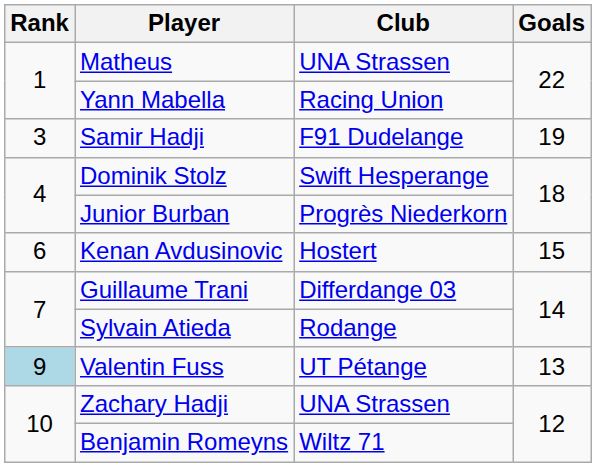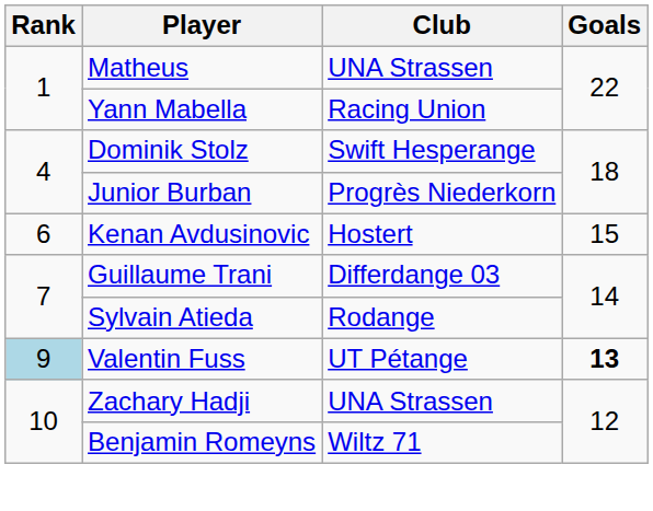 <table class="wikitable" style="text-align:center;">
 <tr>
 <th>Rank</th>
 <th>Player</th>
 <th>Club</th>
 <th>Goals</th>
 </tr>
 <tr>
 <td rowspan=2>1</td>
 <td align="left"> <a href='#'>Matheus</a></td>
 <td align="left"><a href='#'>UNA Strassen</a></td>
 <td rowspan=2>22</td>
 </tr>
 <tr>
 <td align="left"> <a href='#'>Yann Mabella</a></td>
 <td align="left"><a href='#'>Racing Union</a></td>
-</tr>
-<tr>
-<td rowspan=1>3</td>
-<td align="left"> <a href='#'>Samir Hadji</a></td>
-<td align="left"><a href='#'>F91 Dudelange</a></td>
-<td rowspan=1>19</td>
 </tr>
 <tr>
 <td rowspan=2>4</td>
 <td align="left"> <a href='#'>Dominik Stolz</a></td>
 <td align="left"><a href='#'>Swift Hesperange</a></td>
 <td rowspan=2>18</td>
 </tr>
 <tr>
 <td align="left"> <a href='#'>Junior Burban</a></td>
 <td align="left"><a href='#'>Progrès Niederkorn</a></td>
 </tr>
 <tr>
 <td rowspan=1>6</td>
 <td align="left"> <a href='#'>Kenan Avdusinovic</a></td>
 <td align="left"><a href='#'>Hostert</a></td>
 <td rowspan=1>15</td>
 </tr>
 <tr>
 <td rowspan=2>7</td>
 <td align="left"> <a href='#'>Guillaume Trani</a></td>
 <td align="left"><a href='#'>Differdange 03</a></td>
 <td rowspan=2>14</td>
 </tr>
 <tr>
 <td align="left"> <a href='#'>Sylvain Atieda</a></td>
 <td align="left"><a href='#'>Rodange</a></td>
 </tr>
 <tr>
 <td rowspan=1 style="background: lightblue;">9</td>
 <td align=left> <a href='#'>Valentin Fuss</a></td>
 <td align=left><a href='#'>UT Pétange</a></td>
-<td rowspan=1>13</td>
+<td rowspan=1><strong>13</strong></td>
 </tr>
 <tr>
 <td rowspan=2>10</td>
 <td align=left> <a href='#'>Zachary Hadji</a></td>
 <td align=left><a href='#'>UNA Strassen</a></td>
 <td rowspan=2>12</td>
 </tr>
 <tr>
 <td align="left"> <a href='#'>Benjamin Romeyns</a></td>
 <td align="left"><a href='#'>Wiltz 71</a><br></td>
 </tr>
 </table>
